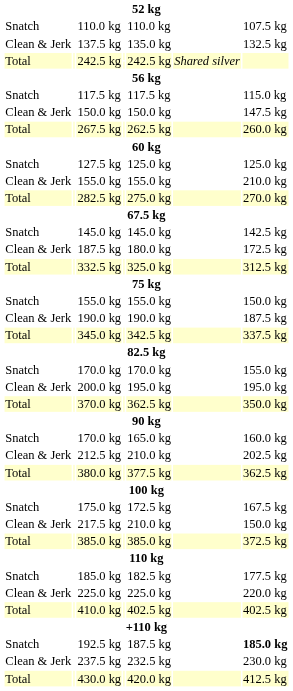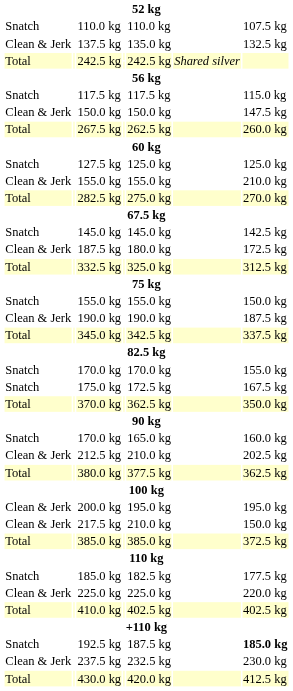 <table>
 <tr>
 <th colspan=7>52 kg</th>
 </tr>
 <tr>
 <td>Snatch</td>
 <td></td>
 <td>110.0 kg</td>
 <td></td>
 <td>110.0 kg</td>
 <td></td>
 <td>107.5 kg</td>
 </tr>
 <tr>
 <td>Clean & Jerk</td>
 <td></td>
 <td>137.5 kg</td>
 <td></td>
 <td>135.0 kg</td>
 <td></td>
 <td>132.5 kg</td>
 </tr>
 <tr bgcolor=#ffffcc>
 <td rowspan=2>Total</td>
 <td rowspan=2></td>
 <td rowspan=2>242.5 kg</td>
 <td></td>
 <td rowspan=2>242.5 kg</td>
 <td rowspan=2><em>Shared silver</em></td>
 <td rowspan=2></td>
 </tr>
 <tr bgcolor=#ffffcc>
 <td></td>
 </tr>
 <tr>
 <th colspan=7>56 kg</th>
 </tr>
 <tr>
 <td>Snatch</td>
 <td></td>
 <td>117.5 kg</td>
 <td></td>
 <td>117.5 kg</td>
 <td></td>
 <td>115.0 kg</td>
 </tr>
 <tr>
 <td>Clean & Jerk</td>
 <td></td>
 <td>150.0 kg</td>
 <td></td>
 <td>150.0 kg</td>
 <td></td>
 <td>147.5 kg</td>
 </tr>
 <tr bgcolor=#ffffcc>
 <td>Total</td>
 <td></td>
 <td>267.5 kg</td>
 <td></td>
 <td>262.5 kg</td>
 <td></td>
 <td>260.0 kg</td>
 </tr>
 <tr>
 <th colspan=7>60 kg</th>
 </tr>
 <tr>
 <td>Snatch</td>
 <td></td>
 <td>127.5 kg</td>
 <td></td>
 <td>125.0 kg</td>
 <td></td>
 <td>125.0 kg</td>
 </tr>
 <tr>
 <td>Clean & Jerk</td>
 <td></td>
 <td>155.0 kg</td>
 <td></td>
 <td>155.0 kg</td>
 <td></td>
 <td>210.0 kg</td>
 </tr>
 <tr bgcolor=#ffffcc>
 <td>Total</td>
 <td></td>
 <td>282.5 kg</td>
 <td></td>
 <td>275.0 kg</td>
 <td></td>
 <td>270.0 kg</td>
 </tr>
 <tr>
 <th colspan=7>67.5 kg</th>
 </tr>
 <tr>
 <td>Snatch</td>
 <td></td>
 <td>145.0 kg</td>
 <td></td>
 <td>145.0 kg</td>
 <td></td>
 <td>142.5 kg</td>
 </tr>
 <tr>
 <td>Clean & Jerk</td>
 <td></td>
 <td>187.5 kg<br></td>
 <td></td>
 <td>180.0 kg</td>
 <td></td>
 <td>172.5 kg</td>
 </tr>
 <tr bgcolor=#ffffcc>
 <td>Total</td>
 <td></td>
 <td>332.5 kg<br></td>
 <td></td>
 <td>325.0 kg</td>
 <td></td>
 <td>312.5 kg</td>
 </tr>
 <tr>
 <th colspan=7>75 kg</th>
 </tr>
 <tr>
 <td>Snatch</td>
 <td></td>
 <td>155.0 kg</td>
 <td></td>
 <td>155.0 kg</td>
 <td></td>
 <td>150.0 kg</td>
 </tr>
 <tr>
 <td>Clean & Jerk</td>
 <td></td>
 <td>190.0 kg</td>
 <td></td>
 <td>190.0 kg</td>
 <td></td>
 <td>187.5 kg</td>
 </tr>
 <tr bgcolor=#ffffcc>
 <td>Total</td>
 <td></td>
 <td>345.0 kg</td>
 <td></td>
 <td>342.5 kg</td>
 <td></td>
 <td>337.5 kg</td>
 </tr>
 <tr>
 <th colspan=7>82.5 kg</th>
 </tr>
 <tr>
 <td>Snatch</td>
 <td></td>
 <td>170.0 kg</td>
 <td></td>
 <td>170.0 kg</td>
 <td></td>
 <td>155.0 kg</td>
 </tr>
 <tr>
-<td>Clean & Jerk</td>
+<td>Snatch</td>
 <td></td>
-<td>200.0 kg</td>
+<td>175.0 kg</td>
 <td></td>
-<td>195.0 kg</td>
+<td>172.5 kg</td>
 <td></td>
-<td>195.0 kg</td>
+<td>167.5 kg</td>
 </tr>
 <tr bgcolor=#ffffcc>
 <td>Total</td>
 <td></td>
 <td>370.0 kg</td>
 <td></td>
 <td>362.5 kg</td>
 <td></td>
 <td>350.0 kg</td>
 </tr>
 <tr>
 <th colspan=7>90 kg</th>
 </tr>
 <tr>
 <td>Snatch</td>
 <td></td>
 <td>170.0 kg</td>
 <td></td>
 <td>165.0 kg</td>
 <td></td>
 <td>160.0 kg</td>
 </tr>
 <tr>
 <td>Clean & Jerk</td>
 <td></td>
 <td>212.5 kg</td>
 <td></td>
 <td>210.0 kg</td>
 <td></td>
 <td>202.5 kg</td>
 </tr>
 <tr bgcolor=#ffffcc>
 <td>Total</td>
 <td></td>
 <td>380.0 kg</td>
 <td></td>
 <td>377.5 kg</td>
 <td></td>
 <td>362.5 kg</td>
 </tr>
 <tr>
 <th colspan=7>100 kg</th>
 </tr>
 <tr>
-<td>Snatch</td>
+<td>Clean & Jerk</td>
 <td></td>
-<td>175.0 kg</td>
+<td>200.0 kg</td>
 <td></td>
-<td>172.5 kg</td>
+<td>195.0 kg</td>
 <td></td>
-<td>167.5 kg</td>
+<td>195.0 kg</td>
 </tr>
 <tr>
 <td>Clean & Jerk</td>
 <td></td>
 <td>217.5 kg</td>
 <td></td>
 <td>210.0 kg</td>
 <td></td>
 <td>150.0 kg</td>
 </tr>
 <tr bgcolor=#ffffcc>
 <td>Total</td>
 <td></td>
 <td>385.0 kg</td>
 <td></td>
 <td>385.0 kg</td>
 <td></td>
 <td>372.5 kg</td>
 </tr>
 <tr>
 <th colspan=7>110 kg</th>
 </tr>
 <tr>
 <td>Snatch</td>
 <td></td>
 <td>185.0 kg</td>
 <td></td>
 <td>182.5 kg</td>
 <td></td>
 <td>177.5 kg</td>
 </tr>
 <tr>
 <td>Clean & Jerk</td>
 <td></td>
 <td>225.0 kg</td>
 <td></td>
 <td>225.0 kg</td>
 <td></td>
 <td>220.0 kg</td>
 </tr>
 <tr bgcolor=#ffffcc>
 <td>Total</td>
 <td></td>
 <td>410.0 kg</td>
 <td></td>
 <td>402.5 kg</td>
 <td></td>
 <td>402.5 kg</td>
 </tr>
 <tr>
 <th colspan=7>+110 kg</th>
 </tr>
 <tr>
 <td>Snatch</td>
 <td></td>
 <td>192.5 kg</td>
 <td></td>
 <td>187.5 kg</td>
 <td></td>
 <td><strong>185.0 kg</strong></td>
 </tr>
 <tr>
 <td>Clean & Jerk</td>
 <td></td>
 <td>237.5 kg</td>
 <td></td>
 <td>232.5 kg</td>
 <td></td>
 <td>230.0 kg</td>
 </tr>
 <tr bgcolor=#ffffcc>
 <td>Total</td>
 <td></td>
 <td>430.0 kg</td>
 <td></td>
 <td>420.0 kg</td>
 <td></td>
 <td>412.5 kg</td>
 </tr>
 </table>
